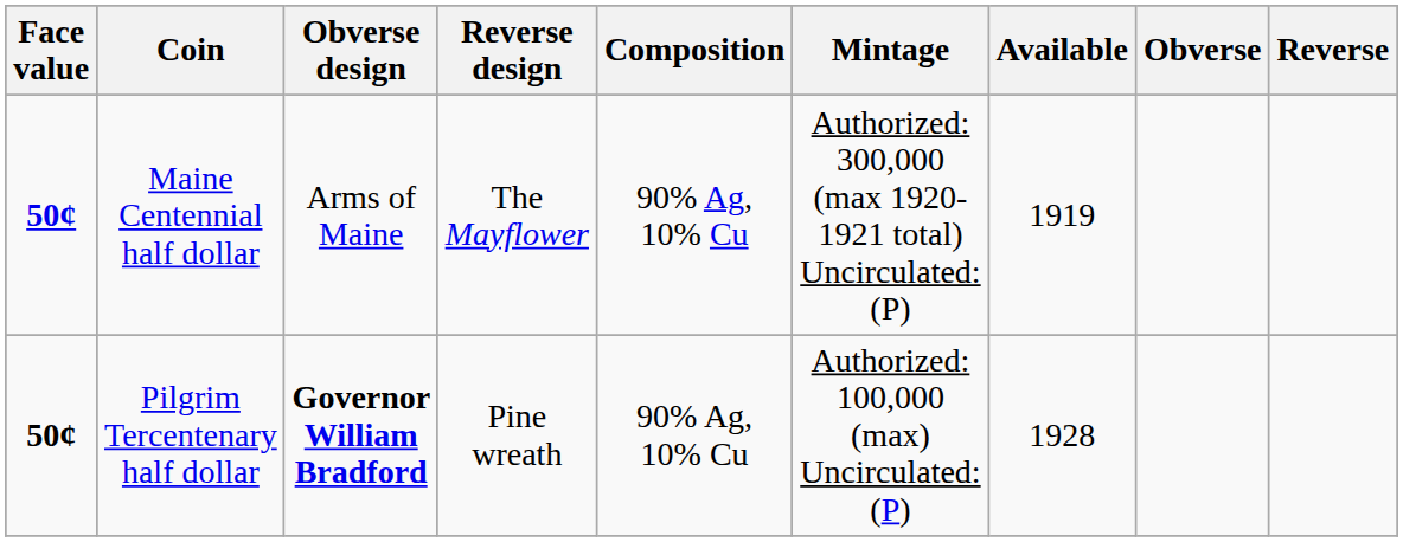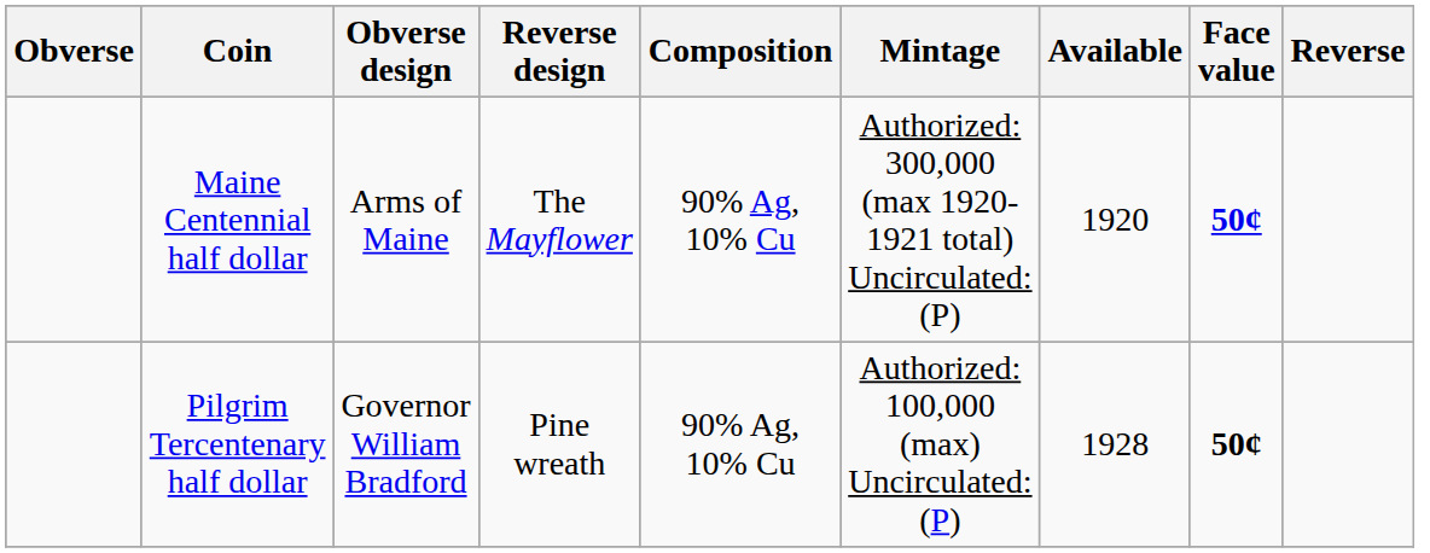 <table class="wikitable">
 <tr>
-<th width="5%">Face value</th>
+<th>Obverse</th>
 <th width="15%">Coin</th>
 <th width="15%">Obverse design</th>
 <th width="15%">Reverse design</th>
 <th width="15%">Composition</th>
 <th width="15%">Mintage</th>
 <th width="10%">Available</th>
-<th>Obverse</th>
+<th width="5%">Face value</th>
 <th>Reverse</th>
 </tr>
 <tr>
-<td align="center"><strong><a href='#'>50¢</a></strong></td>
+<td></td>
 <td align="center"><a href='#'>Maine Centennial half dollar</a></td>
 <td align="center">Arms of <a href='#'>Maine</a></td>
 <td align="center">The <em><a href='#'>Mayflower</a></em></td>
 <td align="center">90% <a href='#'>Ag</a>, 10% <a href='#'>Cu</a></td>
 <td align="center"><u>Authorized:</u><br>300,000 (max 1920-1921 total)<br><u>Uncirculated:</u><br> (P)</td>
-<td align="center">1919</td>
-<td></td>
+<td align="center">1920</td>
+<td align="center"><strong><a href='#'>50¢</a></strong></td>
 <td></td>
 </tr>
 <tr>
-<td align="center"><strong>50¢</strong></td>
+<td></td>
 <td align="center"><a href='#'>Pilgrim Tercentenary half dollar</a></td>
-<td align="center"><strong>Governor <a href='#'>William Bradford</a></strong></td>
+<td align="center">Governor <a href='#'>William Bradford</a></td>
 <td align="center">Pine wreath</td>
 <td align="center">90% Ag, 10% Cu</td>
 <td align="center"><u>Authorized:</u><br>100,000 (max)<br><u>Uncirculated:</u><br> (<a href='#'>P</a>)</td>
 <td align="center">1928</td>
-<td></td>
+<td align="center"><strong>50¢</strong></td>
 <td></td>
 </tr>
 </table>
